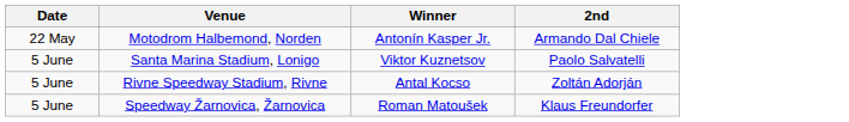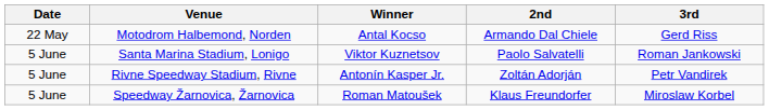 <table class="wikitable" style="text-align:center">
 <tr>
 <th width=100>Date</th>
 <th width=280>Venue</th>
 <th width=180>Winner</th>
 <th width=180>2nd</th>
+<th width=180>3rd</th>
 </tr>
 <tr>
 <td align=center>22 May</td>
 <td> <a href='#'>Motodrom Halbemond</a>, <a href='#'>Norden</a></td>
-<td> <a href='#'>Antonín Kasper Jr.</a></td>
+<td> <a href='#'>Antal Kocso</a></td>
 <td> <a href='#'>Armando Dal Chiele</a></td>
+<td> <a href='#'>Gerd Riss</a></td>
 </tr>
 <tr>
 <td align=center>5 June</td>
 <td> <a href='#'>Santa Marina Stadium</a>, <a href='#'>Lonigo</a></td>
 <td> <a href='#'>Viktor Kuznetsov</a></td>
 <td> <a href='#'>Paolo Salvatelli</a></td>
+<td> <a href='#'>Roman Jankowski</a></td>
 </tr>
 <tr>
 <td align=center>5 June</td>
 <td> <a href='#'>Rivne Speedway Stadium</a>, <a href='#'>Rivne</a></td>
-<td> <a href='#'>Antal Kocso</a></td>
+<td> <a href='#'>Antonín Kasper Jr.</a></td>
 <td> <a href='#'>Zoltán Adorján</a></td>
+<td> <a href='#'>Petr Vandirek</a></td>
 </tr>
 <tr>
 <td align=center>5 June</td>
 <td> <a href='#'>Speedway Žarnovica</a>, <a href='#'>Žarnovica</a></td>
 <td> <a href='#'>Roman Matoušek</a></td>
 <td> <a href='#'>Klaus Freundorfer</a></td>
+<td> <a href='#'>Miroslaw Korbel</a></td>
 </tr>
 </table>
